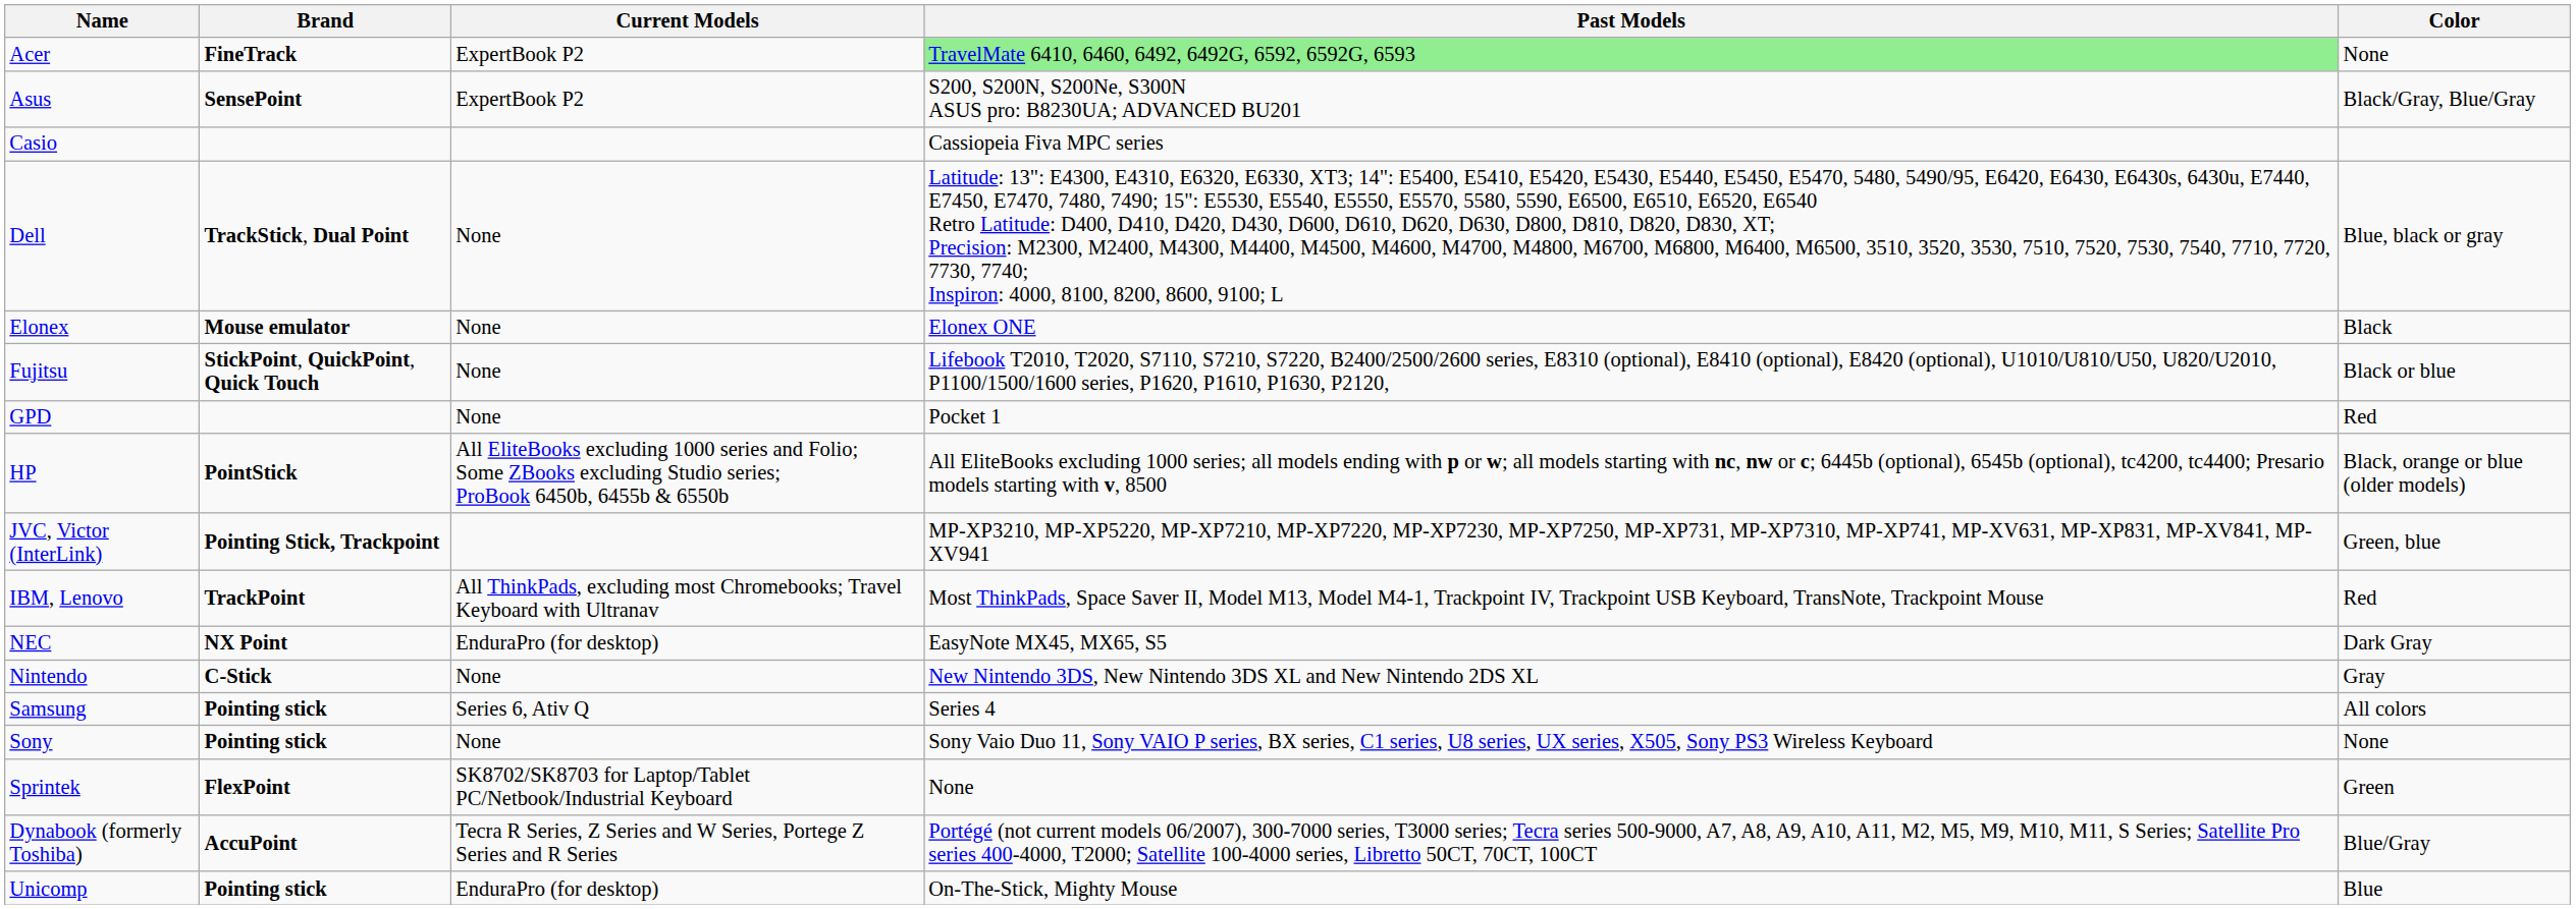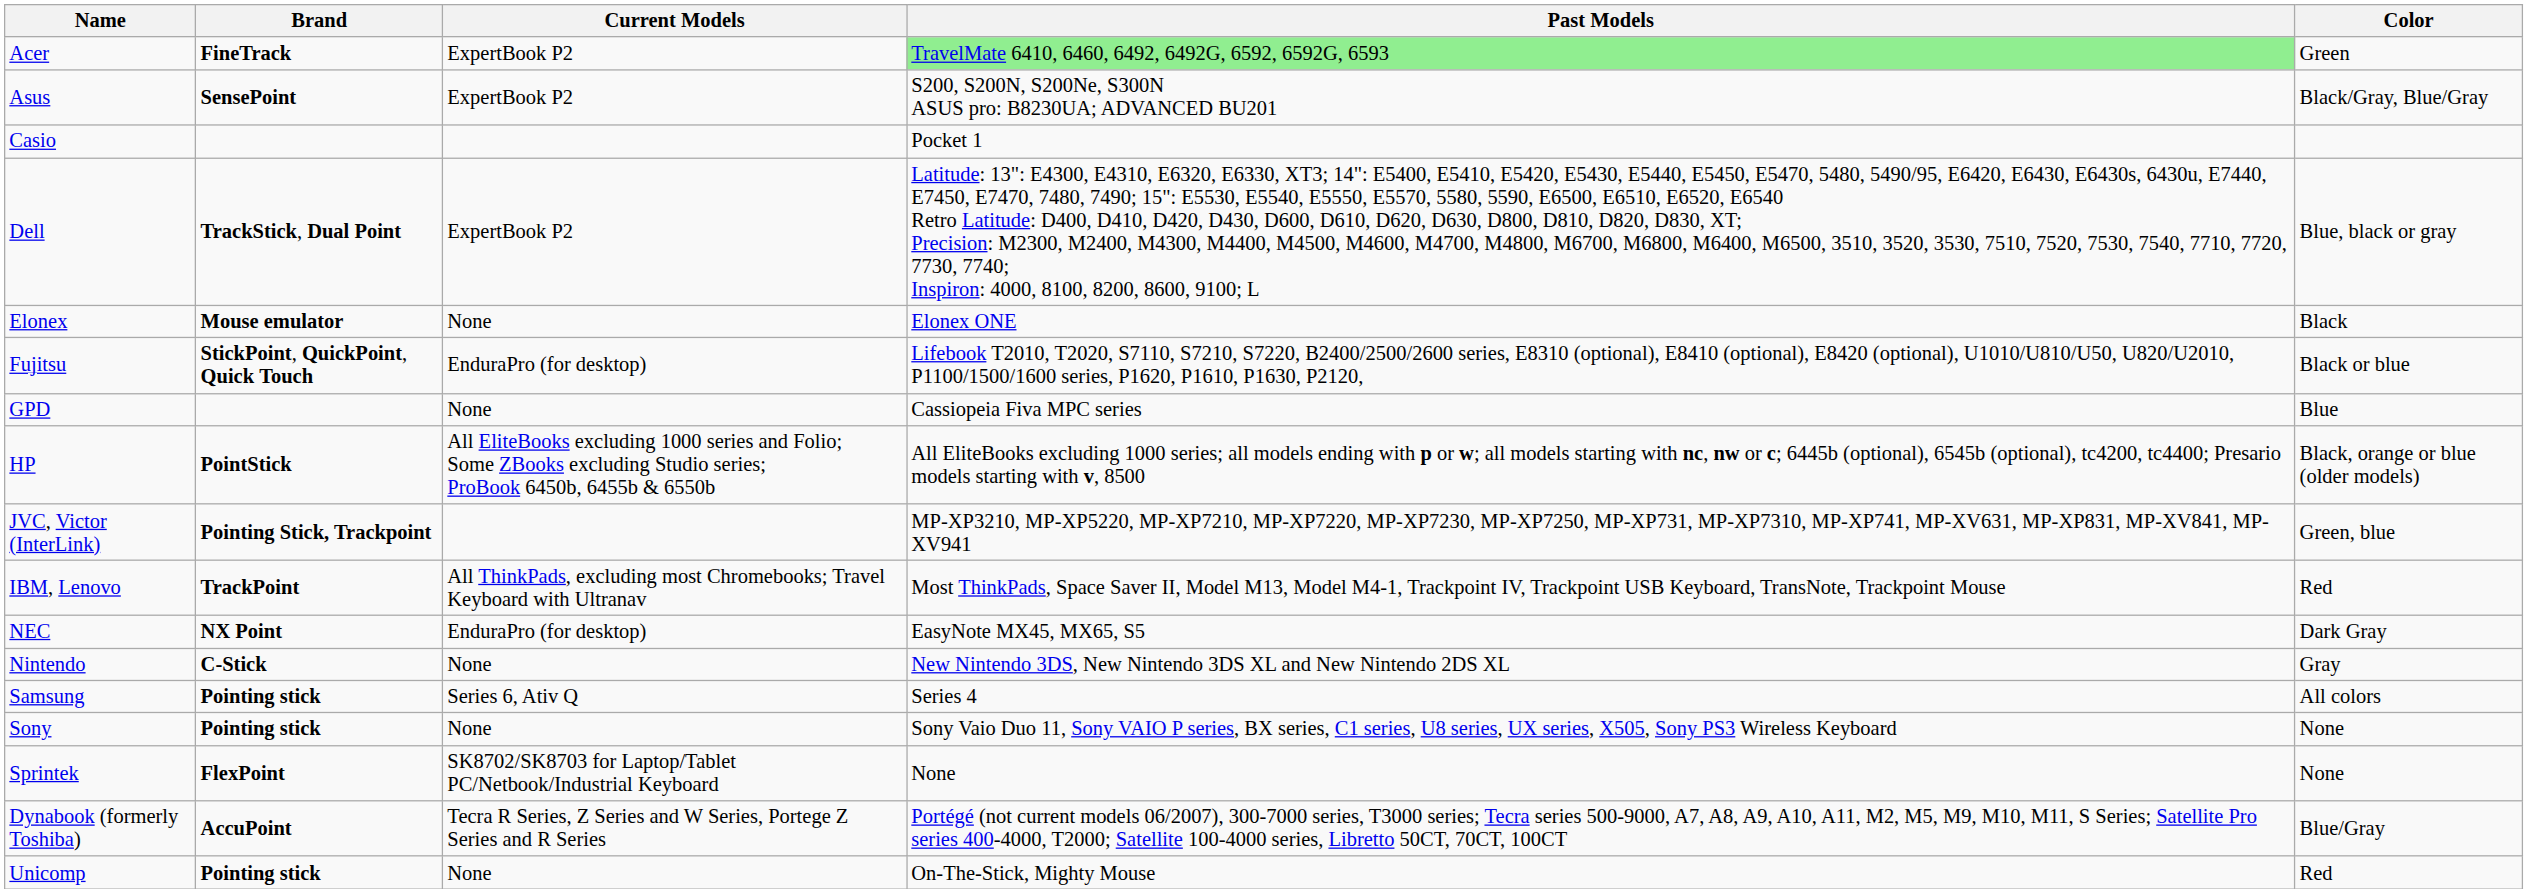 <table class="wikitable sortable">
 <tr>
 <th>Name</th>
 <th>Brand</th>
 <th>Current Models</th>
 <th>Past Models</th>
 <th>Color</th>
 </tr>
 <tr>
 <td><a href='#'>Acer</a></td>
 <td><strong>FineTrack</strong></td>
 <td>ExpertBook P2</td>
 <td style="background: lightgreen;"><a href='#'>TravelMate</a> 6410, 6460, 6492, 6492G, 6592, 6592G, 6593</td>
-<td>None</td>
+<td>Green</td>
 </tr>
 <tr>
 <td><a href='#'>Asus</a></td>
 <td><strong>SensePoint</strong></td>
 <td>ExpertBook P2</td>
 <td>S200, S200N, S200Ne, S300N  <br> ASUS pro: B8230UA; ADVANCED BU201</td>
 <td>Black/Gray, Blue/Gray</td>
 </tr>
 <tr>
 <td><a href='#'>Casio</a></td>
 <td></td>
 <td></td>
-<td>Cassiopeia Fiva MPC series</td>
+<td>Pocket 1</td>
 <td></td>
 </tr>
 <tr>
 <td><a href='#'>Dell</a></td>
 <td><strong>TrackStick</strong>, <strong>Dual Point</strong></td>
-<td>None</td>
+<td>ExpertBook P2</td>
 <td><a href='#'>Latitude</a>: 13": E4300, E4310, E6320, E6330, XT3; 14": E5400, E5410, E5420, E5430, E5440, E5450, E5470, 5480, 5490/95, E6420, E6430, E6430s, 6430u, E7440, E7450, E7470, 7480, 7490; 15": E5530, E5540, E5550, E5570, 5580, 5590, E6500, E6510, E6520, E6540<br>Retro <a href='#'>Latitude</a>: D400, D410, D420, D430, D600, D610, D620, D630, D800, D810, D820, D830, XT;<br><a href='#'>Precision</a>: M2300, M2400, M4300, M4400, M4500, M4600, M4700, M4800, M6700, M6800, M6400, M6500, 3510, 3520, 3530, 7510, 7520, 7530, 7540, 7710, 7720, 7730, 7740;<br><a href='#'>Inspiron</a>: 4000, 8100, 8200, 8600, 9100; L</td>
 <td>Blue, black or gray</td>
 </tr>
 <tr>
 <td><a href='#'>Elonex</a></td>
 <td><strong>Mouse emulator</strong></td>
 <td>None</td>
 <td><a href='#'>Elonex ONE</a></td>
 <td>Black</td>
 </tr>
 <tr>
 <td><a href='#'>Fujitsu</a></td>
 <td><strong>StickPoint</strong>, <strong>QuickPoint</strong>, <strong>Quick Touch</strong></td>
-<td>None</td>
+<td>EnduraPro (for desktop)</td>
 <td><a href='#'>Lifebook</a> T2010, T2020, S7110, S7210, S7220, B2400/2500/2600 series, E8310 (optional), E8410 (optional), E8420 (optional), U1010/U810/U50, U820/U2010, P1100/1500/1600 series, P1620, P1610, P1630, P2120,</td>
 <td>Black or blue</td>
 </tr>
 <tr>
 <td><a href='#'>GPD</a></td>
 <td></td>
 <td>None</td>
-<td>Pocket 1</td>
-<td>Red</td>
+<td>Cassiopeia Fiva MPC series</td>
+<td>Blue</td>
 </tr>
 <tr>
 <td><a href='#'>HP</a></td>
 <td><strong>PointStick</strong></td>
 <td>All <a href='#'>EliteBooks</a> excluding 1000 series and Folio;<br>Some <a href='#'>ZBooks</a> excluding Studio series; <br><a href='#'>ProBook</a> 6450b, 6455b & 6550b</td>
 <td>All EliteBooks excluding 1000 series; all models ending with <strong>p</strong> or <strong>w</strong>; all models starting with <strong>nc</strong>, <strong>nw</strong> or <strong>c</strong>; 6445b (optional), 6545b (optional), tc4200, tc4400; Presario models starting with <strong>v</strong>, 8500</td>
 <td>Black, orange or blue (older models)</td>
 </tr>
 <tr>
 <td><a href='#'>JVC</a>, <a href='#'>Victor (InterLink)</a></td>
 <td><strong>Pointing Stick, Trackpoint</strong></td>
 <td></td>
 <td>MP-XP3210, MP-XP5220, MP-XP7210, MP-XP7220, MP-XP7230, MP-XP7250, MP-XP731, MP-XP7310, MP-XP741, MP-XV631, MP-XP831, MP-XV841, MP-XV941 <br></td>
 <td>Green, blue</td>
 </tr>
 <tr>
 <td><a href='#'>IBM</a>, <a href='#'>Lenovo</a></td>
 <td><strong>TrackPoint</strong></td>
 <td>All <a href='#'>ThinkPads</a>, excluding most Chromebooks; Travel Keyboard with Ultranav</td>
 <td>Most <a href='#'>ThinkPads</a>, Space Saver II, Model M13, Model M4-1, Trackpoint IV, Trackpoint USB Keyboard, TransNote, Trackpoint Mouse</td>
 <td>Red</td>
 </tr>
 <tr>
 <td><a href='#'>NEC</a></td>
 <td><strong>NX Point</strong></td>
 <td>EnduraPro (for desktop)</td>
 <td>EasyNote MX45, MX65, S5</td>
 <td>Dark Gray</td>
 </tr>
 <tr>
 <td><a href='#'>Nintendo</a></td>
 <td><strong>C-Stick</strong></td>
 <td>None</td>
 <td><a href='#'>New Nintendo 3DS</a>, New Nintendo 3DS XL and New Nintendo 2DS XL</td>
 <td>Gray</td>
 </tr>
 <tr>
 <td><a href='#'>Samsung</a></td>
 <td><strong>Pointing stick</strong></td>
 <td>Series 6, Ativ Q</td>
 <td>Series 4</td>
 <td>All colors</td>
 </tr>
 <tr>
 <td><a href='#'>Sony</a></td>
 <td><strong>Pointing stick</strong></td>
 <td>None</td>
 <td>Sony Vaio Duo 11, <a href='#'>Sony VAIO P series</a>, BX series, <a href='#'>C1 series</a>, <a href='#'>U8 series</a>, <a href='#'>UX series</a>, <a href='#'>X505</a>, <a href='#'>Sony PS3</a> Wireless Keyboard</td>
 <td>None</td>
 </tr>
 <tr>
 <td><a href='#'>Sprintek</a></td>
 <td><strong>FlexPoint</strong></td>
 <td>SK8702/SK8703 for Laptop/Tablet PC/Netbook/Industrial Keyboard</td>
 <td>None</td>
-<td>Green</td>
+<td>None</td>
 </tr>
 <tr>
 <td><a href='#'>Dynabook</a> (formerly <a href='#'>Toshiba</a>)</td>
 <td><strong>AccuPoint</strong></td>
 <td>Tecra R Series, Z Series and W Series, Portege Z Series and R Series</td>
 <td><a href='#'>Portégé</a> (not current models 06/2007), 300-7000 series, T3000 series; <a href='#'>Tecra</a> series 500-9000, A7, A8, A9, A10, A11, M2, M5, M9, M10, M11, S Series; <a href='#'>Satellite Pro series 400</a>-4000, T2000; <a href='#'>Satellite</a> 100-4000 series, <a href='#'>Libretto</a> 50CT, 70CT, 100CT</td>
 <td>Blue/Gray</td>
 </tr>
 <tr>
 <td><a href='#'>Unicomp</a></td>
 <td><strong>Pointing stick</strong></td>
-<td>EnduraPro (for desktop)</td>
+<td>None</td>
 <td>On-The-Stick, Mighty Mouse</td>
-<td>Blue</td>
+<td>Red</td>
 </tr>
 </table>
